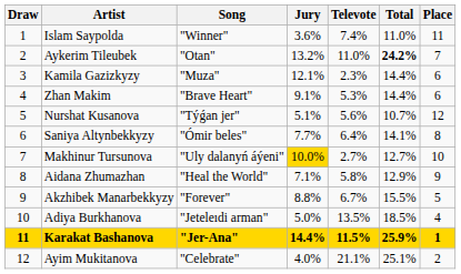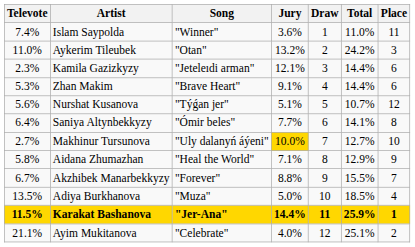 <table class="sortable wikitable" style="margin: 1em auto 1em auto; text-align:center">
 <tr>
-<th>Draw</th>
+<th>Televote</th>
 <th>Artist</th>
 <th>Song</th>
 <th>Jury</th>
-<th>Televote</th>
+<th>Draw</th>
 <th>Total</th>
 <th>Place</th>
 </tr>
 <tr>
-<td>1</td>
+<td>7.4%</td>
 <td align="left">Islam Saypolda</td>
 <td align="left">"Winner"</td>
 <td>3.6%</td>
-<td>7.4%</td>
+<td>1</td>
 <td>11.0%</td>
 <td>11</td>
 </tr>
 <tr>
-<td>2</td>
+<td>11.0%</td>
 <td align="left">Aykerim Tileubek</td>
 <td align="left">"Otan" </td>
 <td>13.2%</td>
-<td>11.0%</td>
-<td><strong>24.2%</strong></td>
-<td>7</td>
+<td>2</td>
+<td>24.2%</td>
+<td>3</td>
 </tr>
 <tr>
+<td>2.3%</td>
+<td align="left">Kamila Gazizkyzy</td>
+<td align="left">"Jeteleıdi arman" </td>
+<td>12.1%</td>
 <td>3</td>
-<td align="left">Kamila Gazizkyzy</td>
-<td align="left">"Muza" </td>
-<td>12.1%</td>
-<td>2.3%</td>
 <td>14.4%</td>
 <td>6</td>
 </tr>
 <tr>
-<td>4</td>
+<td>5.3%</td>
 <td align="left">Zhan Makim</td>
 <td align="left">"Brave Heart"</td>
 <td>9.1%</td>
-<td>5.3%</td>
+<td>4</td>
 <td>14.4%</td>
 <td>6</td>
 </tr>
 <tr>
-<td>5</td>
+<td>5.6%</td>
 <td align="left">Nurshat Kusanova</td>
 <td align="left">"Týǵan jer" </td>
 <td>5.1%</td>
-<td>5.6%</td>
+<td>5</td>
 <td>10.7%</td>
 <td>12</td>
 </tr>
 <tr>
-<td>6</td>
+<td>6.4%</td>
 <td align="left">Saniya Altynbekkyzy</td>
 <td align="left">"Ómir beles" </td>
 <td>7.7%</td>
-<td>6.4%</td>
+<td>6</td>
 <td>14.1%</td>
 <td>8</td>
 </tr>
 <tr>
-<td>7</td>
+<td>2.7%</td>
 <td align="left">Makhinur Tursunova</td>
 <td align="left">"Uly dalanyń áýeni" </td>
 <td style="background: gold;">10.0%</td>
-<td>2.7%</td>
+<td>7</td>
 <td>12.7%</td>
 <td>10</td>
 </tr>
 <tr>
-<td>8</td>
+<td>5.8%</td>
 <td align="left">Aidana Zhumazhan</td>
 <td align="left">"Heal the World"</td>
 <td>7.1%</td>
-<td>5.8%</td>
+<td>8</td>
 <td>12.9%</td>
 <td>9</td>
 </tr>
 <tr>
-<td>9</td>
+<td>6.7%</td>
 <td align="left">Akzhibek Manarbekkyzy</td>
 <td align="left">"Forever"</td>
 <td>8.8%</td>
-<td>6.7%</td>
+<td>9</td>
 <td>15.5%</td>
-<td>5</td>
+<td>7</td>
 </tr>
 <tr>
+<td>13.5%</td>
+<td align="left">Adiya Burkhanova</td>
+<td align="left">"Muza" </td>
+<td>5.0%</td>
 <td>10</td>
-<td align="left">Adiya Burkhanova</td>
-<td align="left">"Jeteleıdi arman" </td>
-<td>5.0%</td>
-<td>13.5%</td>
 <td>18.5%</td>
 <td>4</td>
 </tr>
 <tr style="font-weight:bold; background:gold;">
-<td>11</td>
+<td>11.5%</td>
 <td align="left">Karakat Bashanova</td>
 <td align="left">"Jer-Ana" </td>
 <td>14.4%</td>
-<td>11.5%</td>
+<td>11</td>
 <td>25.9%</td>
 <td>1</td>
 </tr>
 <tr>
-<td>12</td>
+<td>21.1%</td>
 <td align="left">Ayim Mukitanova</td>
 <td align="left">"Celebrate"</td>
 <td>4.0%</td>
-<td>21.1%</td>
+<td>12</td>
 <td>25.1%</td>
 <td>2</td>
 </tr>
 </table>
